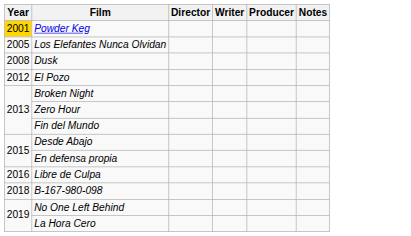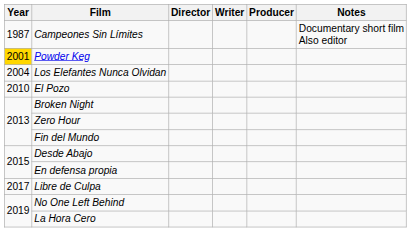 <table class="wikitable sortable">
 <tr>
 <th>Year</th>
 <th>Film</th>
 <th>Director</th>
 <th>Writer</th>
 <th>Producer</th>
 <th>Notes</th>
 </tr>
 <tr>
+<td>1987</td>
+<td><em>Campeones Sin Límites</em></td>
+<td></td>
+<td></td>
+<td></td>
+<td>Documentary short film<br>Also editor</td>
+</tr>
+<tr>
 <td style="background: gold;">2001</td>
 <td><em><a href='#'>Powder Keg</a></em></td>
 <td></td>
 <td></td>
 <td></td>
 <td></td>
 </tr>
 <tr>
-<td>2005</td>
+<td>2004</td>
 <td><em>Los Elefantes Nunca Olvidan</em></td>
 <td></td>
 <td></td>
 <td></td>
 <td></td>
 </tr>
 <tr>
-<td>2008</td>
-<td><em>Dusk</em></td>
-<td></td>
-<td></td>
-<td></td>
-<td></td>
-</tr>
-<tr>
-<td>2012</td>
+<td>2010</td>
 <td><em>El Pozo</em></td>
 <td></td>
 <td></td>
 <td></td>
 <td></td>
 </tr>
 <tr>
 <td rowspan=3>2013</td>
 <td><em>Broken Night</em></td>
 <td></td>
 <td></td>
 <td></td>
 <td></td>
 </tr>
 <tr>
 <td><em>Zero Hour</em></td>
 <td></td>
 <td></td>
 <td></td>
 <td></td>
 </tr>
 <tr>
 <td><em>Fin del Mundo</em></td>
 <td></td>
 <td></td>
 <td></td>
 <td></td>
 </tr>
 <tr>
 <td rowspan=2>2015</td>
 <td><em>Desde Abajo</em></td>
 <td></td>
 <td></td>
 <td></td>
 </tr>
 <tr>
 <td><em>En defensa propia </em></td>
 <td></td>
 <td></td>
 <td></td>
 <td></td>
 </tr>
 <tr>
-<td>2016</td>
+<td>2017</td>
 <td><em>Libre de Culpa</em></td>
-<td></td>
-<td></td>
-<td></td>
-<td></td>
-</tr>
-<tr>
-<td>2018</td>
-<td><em>B-167-980-098</em></td>
 <td></td>
 <td></td>
 <td></td>
 <td></td>
 </tr>
 <tr>
 <td rowspan=2>2019</td>
 <td><em>No One Left Behind</em></td>
 <td></td>
 <td></td>
 <td></td>
 <td></td>
 </tr>
 <tr>
 <td><em>La Hora Cero</em></td>
 <td></td>
 <td></td>
 <td></td>
 <td></td>
 </tr>
 </table>
